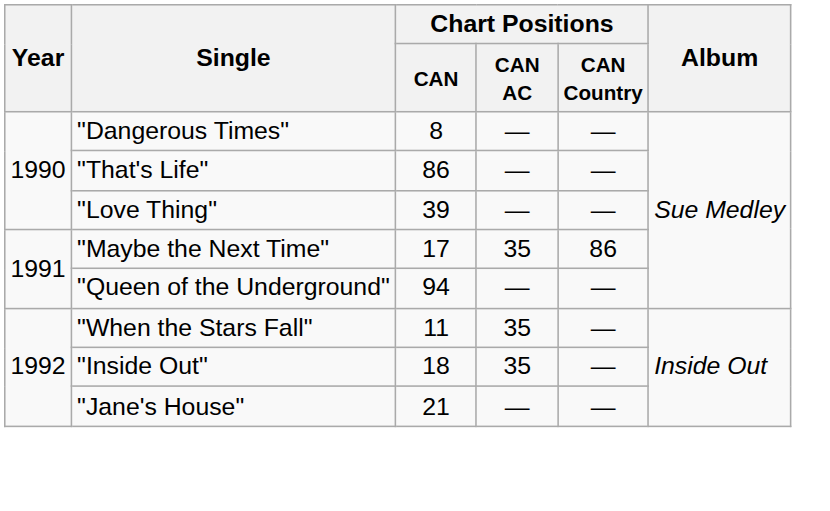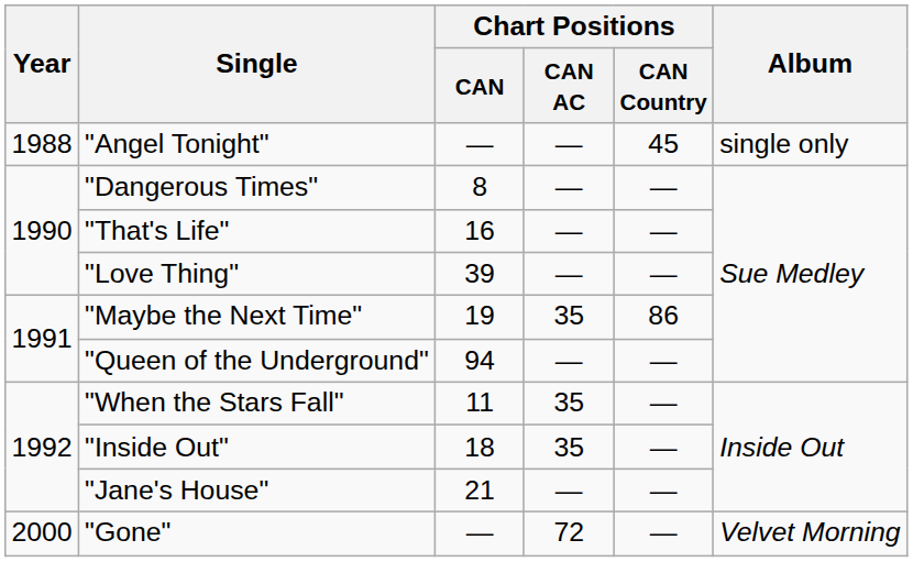 <table class="wikitable">
 <tr>
 <th rowspan="2">Year</th>
 <th rowspan="2">Single</th>
 <th colspan="3">Chart Positions</th>
 <th rowspan="2">Album</th>
 </tr>
 <tr>
 <th width="45"><small>CAN</small></th>
 <th width="45"><small>CAN AC</small></th>
 <th width="45"><small>CAN Country</small></th>
 </tr>
 <tr>
+<td>1988</td>
+<td>"Angel Tonight"</td>
+<td align="center">—</td>
+<td align="center">—</td>
+<td align="center">45</td>
+<td>single only</td>
+</tr>
+<tr>
 <td rowspan="3">1990</td>
 <td>"Dangerous Times"</td>
 <td align="center">8</td>
 <td align="center">—</td>
 <td align="center">—</td>
 <td rowspan="5"><em>Sue Medley</em></td>
 </tr>
 <tr>
 <td>"That's Life"</td>
-<td align="center">86</td>
+<td align="center">16</td>
 <td align="center">—</td>
 <td align="center">—</td>
 </tr>
 <tr>
 <td>"Love Thing"</td>
 <td align="center">39</td>
 <td align="center">—</td>
 <td align="center">—</td>
 </tr>
 <tr>
 <td rowspan="2">1991</td>
 <td>"Maybe the Next Time"</td>
-<td align="center">17</td>
+<td align="center">19</td>
 <td align="center">35</td>
 <td align="center">86</td>
 </tr>
 <tr>
 <td>"Queen of the Underground"</td>
 <td align="center">94</td>
 <td align="center">—</td>
 <td align="center">—</td>
 </tr>
 <tr>
 <td rowspan="3">1992</td>
 <td>"When the Stars Fall"</td>
 <td align="center">11</td>
 <td align="center">35</td>
 <td align="center">—</td>
 <td rowspan="3"><em>Inside Out</em></td>
 </tr>
 <tr>
 <td>"Inside Out"</td>
 <td align="center">18</td>
 <td align="center">35</td>
 <td align="center">—</td>
 </tr>
 <tr>
 <td>"Jane's House"</td>
 <td align="center">21</td>
 <td align="center">—</td>
 <td align="center">—</td>
 </tr>
+<tr>
+<td>2000</td>
+<td>"Gone"</td>
+<td align="center">—</td>
+<td align="center">72</td>
+<td align="center">—</td>
+<td><em>Velvet Morning</em></td>
+</tr>
 </table>
